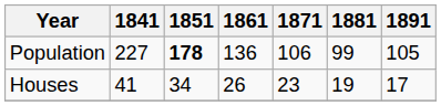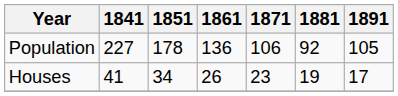 <table class="wikitable">
 <tr>
 <th>Year</th>
 <th>1841</th>
 <th>1851</th>
 <th>1861</th>
 <th>1871</th>
 <th>1881</th>
 <th>1891</th>
 </tr>
 <tr>
 <td>Population</td>
 <td>227</td>
-<td><strong>178</strong></td>
+<td>178</td>
 <td>136</td>
 <td>106</td>
-<td>99</td>
+<td>92</td>
 <td>105</td>
 </tr>
 <tr>
 <td>Houses</td>
 <td>41</td>
 <td>34</td>
 <td>26</td>
 <td>23</td>
 <td>19</td>
 <td>17</td>
 </tr>
 <tr>
 </tr>
 </table>
